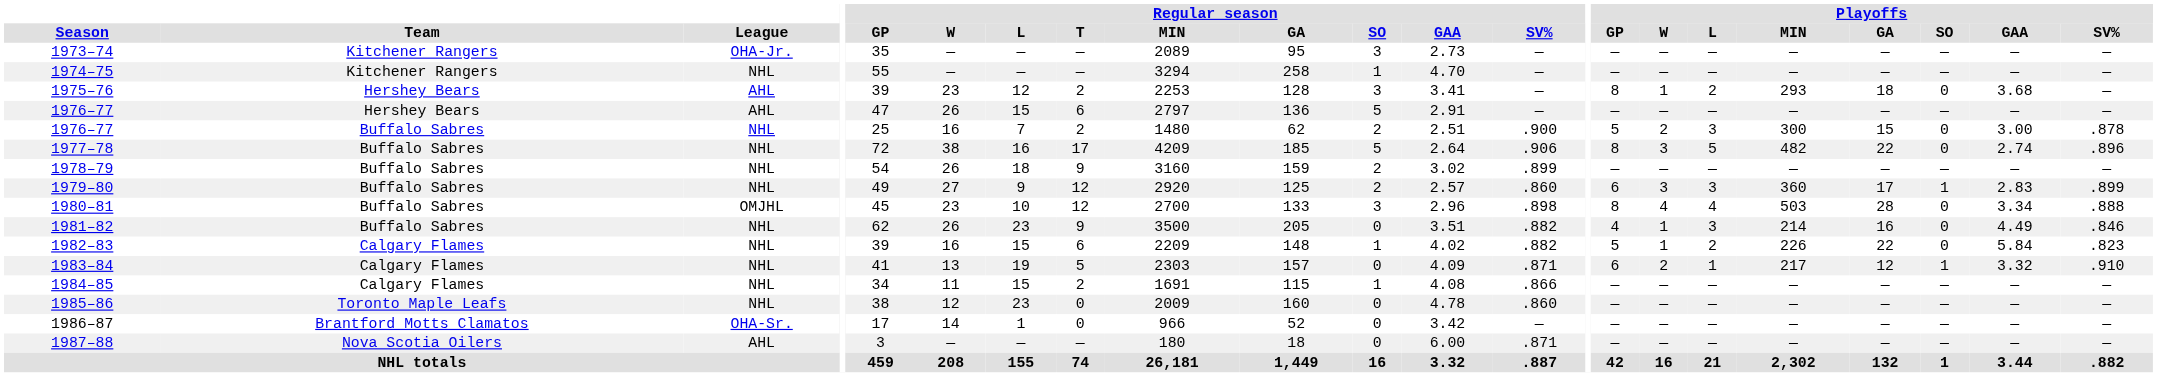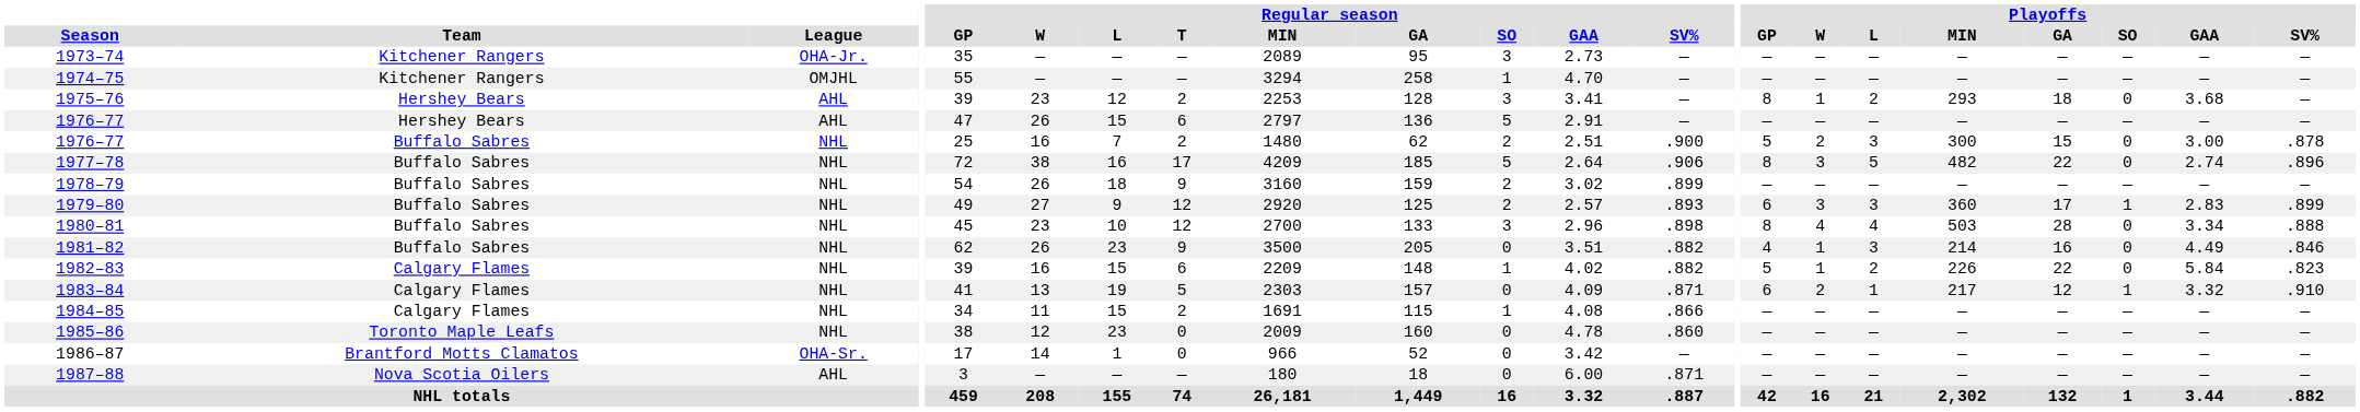 <table border="0" cellpadding="1" cellspacing="0" style="text-align:center; width:95%">
 <tr ALIGN="center" bgcolor="#e0e0e0">
 <th align="center" colspan="3" bgcolor="#ffffff"></th>
 <th align="center" rowspan="99" bgcolor="#ffffff"></th>
 <th align="center" colspan="9" bgcolor="#e0e0e0"><a href='#'>Regular season</a></th>
 <th align="center" rowspan="99" bgcolor="#ffffff"></th>
 <th align="center" colspan="8" bgcolor="#e0e0e0"><a href='#'>Playoffs</a></th>
 </tr>
 <tr ALIGN="center" bgcolor="#e0e0e0">
 <th><a href='#'>Season</a></th>
 <th>Team</th>
 <th>League</th>
 <th>GP</th>
 <th>W</th>
 <th>L</th>
 <th>T</th>
 <th>MIN</th>
 <th>GA</th>
 <th><a href='#'>SO</a></th>
 <th><a href='#'>GAA</a></th>
 <th><a href='#'>SV%</a></th>
 <th>GP</th>
 <th>W</th>
 <th>L</th>
 <th>MIN</th>
 <th>GA</th>
 <th>SO</th>
 <th>GAA</th>
 <th>SV%</th>
 </tr>
 <tr>
 <td><a href='#'>1973–74</a></td>
 <td><a href='#'>Kitchener Rangers</a></td>
 <td><a href='#'>OHA-Jr.</a></td>
 <td>35</td>
 <td>—</td>
 <td>—</td>
 <td>—</td>
 <td>2089</td>
 <td>95</td>
 <td>3</td>
 <td>2.73</td>
 <td>—</td>
 <td>—</td>
 <td>—</td>
 <td>—</td>
 <td>—</td>
 <td>—</td>
 <td>—</td>
 <td>—</td>
 <td>—</td>
 </tr>
 <tr bgcolor="#f0f0f0">
 <td><a href='#'>1974–75</a></td>
 <td>Kitchener Rangers</td>
-<td>NHL</td>
+<td>OMJHL</td>
 <td>55</td>
 <td>—</td>
 <td>—</td>
 <td>—</td>
 <td>3294</td>
 <td>258</td>
 <td>1</td>
 <td>4.70</td>
 <td>—</td>
 <td>—</td>
 <td>—</td>
 <td>—</td>
 <td>—</td>
 <td>—</td>
 <td>—</td>
 <td>—</td>
 <td>—</td>
 </tr>
 <tr>
 <td><a href='#'>1975–76</a></td>
 <td><a href='#'>Hershey Bears</a></td>
 <td><a href='#'>AHL</a></td>
 <td>39</td>
 <td>23</td>
 <td>12</td>
 <td>2</td>
 <td>2253</td>
 <td>128</td>
 <td>3</td>
 <td>3.41</td>
 <td>—</td>
 <td>8</td>
 <td>1</td>
 <td>2</td>
 <td>293</td>
 <td>18</td>
 <td>0</td>
 <td>3.68</td>
 <td>—</td>
 </tr>
 <tr bgcolor="#f0f0f0">
 <td><a href='#'>1976–77</a></td>
 <td>Hershey Bears</td>
 <td>AHL</td>
 <td>47</td>
 <td>26</td>
 <td>15</td>
 <td>6</td>
 <td>2797</td>
 <td>136</td>
 <td>5</td>
 <td>2.91</td>
 <td>—</td>
 <td>—</td>
 <td>—</td>
 <td>—</td>
 <td>—</td>
 <td>—</td>
 <td>—</td>
 <td>—</td>
 <td>—</td>
 </tr>
 <tr>
 <td><a href='#'>1976–77</a></td>
 <td><a href='#'>Buffalo Sabres</a></td>
 <td><a href='#'>NHL</a></td>
 <td>25</td>
 <td>16</td>
 <td>7</td>
 <td>2</td>
 <td>1480</td>
 <td>62</td>
 <td>2</td>
 <td>2.51</td>
 <td>.900</td>
 <td>5</td>
 <td>2</td>
 <td>3</td>
 <td>300</td>
 <td>15</td>
 <td>0</td>
 <td>3.00</td>
 <td>.878</td>
 </tr>
 <tr bgcolor="#f0f0f0">
 <td><a href='#'>1977–78</a></td>
 <td>Buffalo Sabres</td>
 <td>NHL</td>
 <td>72</td>
 <td>38</td>
 <td>16</td>
 <td>17</td>
 <td>4209</td>
 <td>185</td>
 <td>5</td>
 <td>2.64</td>
 <td>.906</td>
 <td>8</td>
 <td>3</td>
 <td>5</td>
 <td>482</td>
 <td>22</td>
 <td>0</td>
 <td>2.74</td>
 <td>.896</td>
 </tr>
 <tr>
 <td><a href='#'>1978–79</a></td>
 <td>Buffalo Sabres</td>
 <td>NHL</td>
 <td>54</td>
 <td>26</td>
 <td>18</td>
 <td>9</td>
 <td>3160</td>
 <td>159</td>
 <td>2</td>
 <td>3.02</td>
 <td>.899</td>
 <td>—</td>
 <td>—</td>
 <td>—</td>
 <td>—</td>
 <td>—</td>
 <td>—</td>
 <td>—</td>
 <td>—</td>
 </tr>
 <tr bgcolor="#f0f0f0">
 <td><a href='#'>1979–80</a></td>
 <td>Buffalo Sabres</td>
 <td>NHL</td>
 <td>49</td>
 <td>27</td>
 <td>9</td>
 <td>12</td>
 <td>2920</td>
 <td>125</td>
 <td>2</td>
 <td>2.57</td>
-<td>.860</td>
+<td>.893</td>
 <td>6</td>
 <td>3</td>
 <td>3</td>
 <td>360</td>
 <td>17</td>
 <td>1</td>
 <td>2.83</td>
 <td>.899</td>
 </tr>
 <tr>
 <td><a href='#'>1980–81</a></td>
 <td>Buffalo Sabres</td>
-<td>OMJHL</td>
+<td>NHL</td>
 <td>45</td>
 <td>23</td>
 <td>10</td>
 <td>12</td>
 <td>2700</td>
 <td>133</td>
 <td>3</td>
 <td>2.96</td>
 <td>.898</td>
 <td>8</td>
 <td>4</td>
 <td>4</td>
 <td>503</td>
 <td>28</td>
 <td>0</td>
 <td>3.34</td>
 <td>.888</td>
 </tr>
 <tr bgcolor="#f0f0f0">
 <td><a href='#'>1981–82</a></td>
 <td>Buffalo Sabres</td>
 <td>NHL</td>
 <td>62</td>
 <td>26</td>
 <td>23</td>
 <td>9</td>
 <td>3500</td>
 <td>205</td>
 <td>0</td>
 <td>3.51</td>
 <td>.882</td>
 <td>4</td>
 <td>1</td>
 <td>3</td>
 <td>214</td>
 <td>16</td>
 <td>0</td>
 <td>4.49</td>
 <td>.846</td>
 </tr>
 <tr>
 <td><a href='#'>1982–83</a></td>
 <td><a href='#'>Calgary Flames</a></td>
 <td>NHL</td>
 <td>39</td>
 <td>16</td>
 <td>15</td>
 <td>6</td>
 <td>2209</td>
 <td>148</td>
 <td>1</td>
 <td>4.02</td>
 <td>.882</td>
 <td>5</td>
 <td>1</td>
 <td>2</td>
 <td>226</td>
 <td>22</td>
 <td>0</td>
 <td>5.84</td>
 <td>.823</td>
 </tr>
 <tr bgcolor="#f0f0f0">
 <td><a href='#'>1983–84</a></td>
 <td>Calgary Flames</td>
 <td>NHL</td>
 <td>41</td>
 <td>13</td>
 <td>19</td>
 <td>5</td>
 <td>2303</td>
 <td>157</td>
 <td>0</td>
 <td>4.09</td>
 <td>.871</td>
 <td>6</td>
 <td>2</td>
 <td>1</td>
 <td>217</td>
 <td>12</td>
 <td>1</td>
 <td>3.32</td>
 <td>.910</td>
 </tr>
 <tr>
 <td><a href='#'>1984–85</a></td>
 <td>Calgary Flames</td>
 <td>NHL</td>
 <td>34</td>
 <td>11</td>
 <td>15</td>
 <td>2</td>
 <td>1691</td>
 <td>115</td>
 <td>1</td>
 <td>4.08</td>
 <td>.866</td>
 <td>—</td>
 <td>—</td>
 <td>—</td>
 <td>—</td>
 <td>—</td>
 <td>—</td>
 <td>—</td>
 <td>—</td>
 </tr>
 <tr bgcolor="#f0f0f0">
 <td><a href='#'>1985–86</a></td>
 <td><a href='#'>Toronto Maple Leafs</a></td>
 <td>NHL</td>
 <td>38</td>
 <td>12</td>
 <td>23</td>
 <td>0</td>
 <td>2009</td>
 <td>160</td>
 <td>0</td>
 <td>4.78</td>
 <td>.860</td>
 <td>—</td>
 <td>—</td>
 <td>—</td>
 <td>—</td>
 <td>—</td>
 <td>—</td>
 <td>—</td>
 <td>—</td>
 </tr>
 <tr>
 <td>1986–87</td>
 <td><a href='#'>Brantford Motts Clamatos</a></td>
 <td><a href='#'>OHA-Sr.</a></td>
 <td>17</td>
 <td>14</td>
 <td>1</td>
 <td>0</td>
 <td>966</td>
 <td>52</td>
 <td>0</td>
 <td>3.42</td>
 <td>—</td>
 <td>—</td>
 <td>—</td>
 <td>—</td>
 <td>—</td>
 <td>—</td>
 <td>—</td>
 <td>—</td>
 <td>—</td>
 </tr>
 <tr bgcolor="#f0f0f0">
 <td><a href='#'>1987–88</a></td>
 <td><a href='#'>Nova Scotia Oilers</a></td>
 <td>AHL</td>
 <td>3</td>
 <td>—</td>
 <td>—</td>
 <td>—</td>
 <td>180</td>
 <td>18</td>
 <td>0</td>
 <td>6.00</td>
 <td>.871</td>
 <td>—</td>
 <td>—</td>
 <td>—</td>
 <td>—</td>
 <td>—</td>
 <td>—</td>
 <td>—</td>
 <td>—</td>
 </tr>
 <tr style="background:#e0e0e0;">
 <th colspan="3">NHL totals</th>
 <th>459</th>
 <th>208</th>
 <th>155</th>
 <th>74</th>
 <th>26,181</th>
 <th>1,449</th>
 <th>16</th>
 <th>3.32</th>
 <th>.887</th>
 <th>42</th>
 <th>16</th>
 <th>21</th>
 <th>2,302</th>
 <th>132</th>
 <th>1</th>
 <th>3.44</th>
 <th>.882</th>
 </tr>
 </table>
